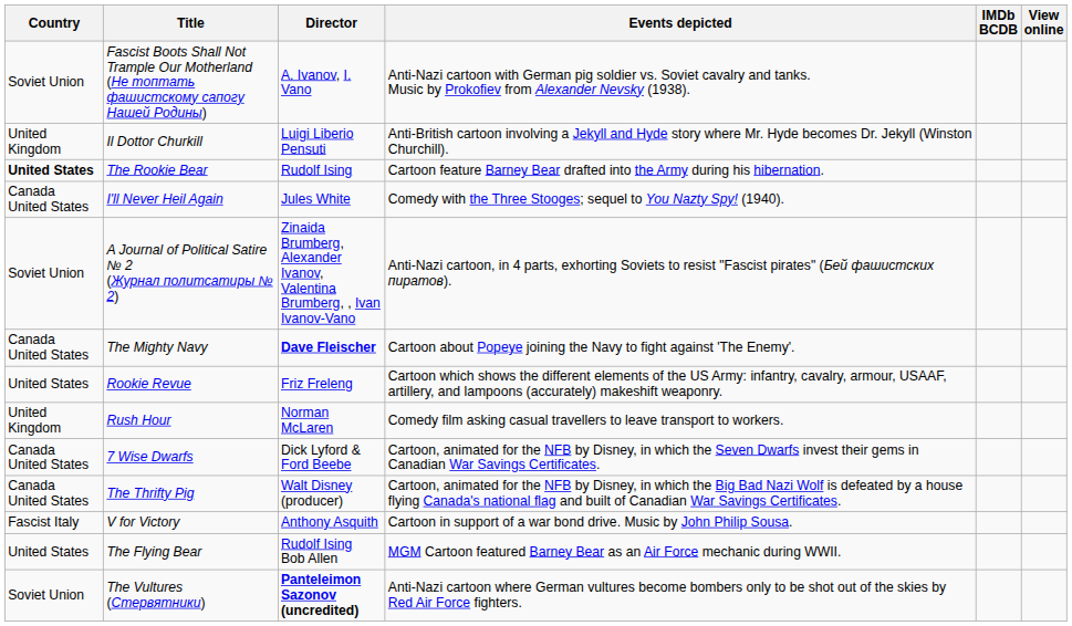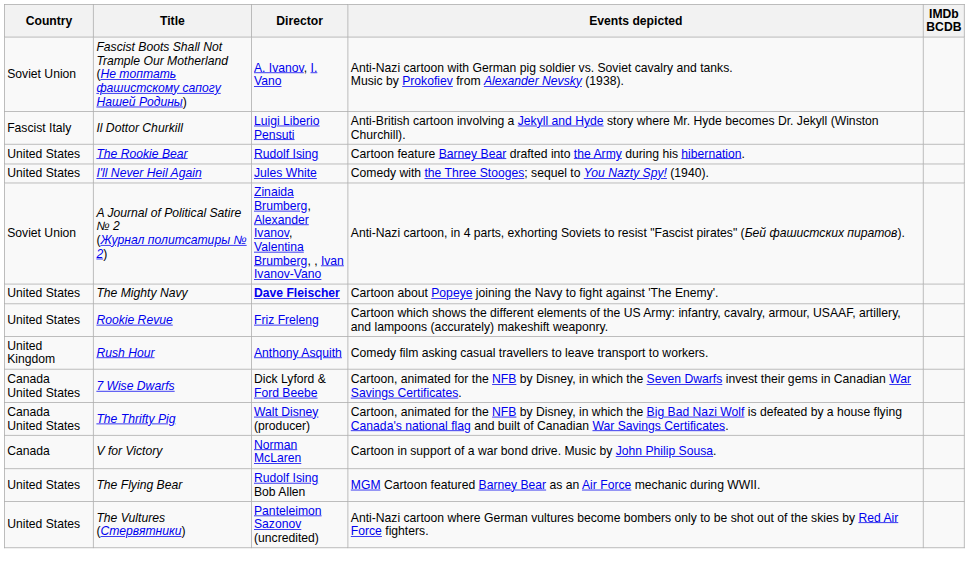 <table class="wikitable" width="100%">
 <tr>
 <th width=110>Country</th>
 <th width=200>Title</th>
 <th width=120>Director</th>
 <th>Events depicted</th>
 <th width= 10>IMDb<br>BCDB</th>
-<th>View<br>online</th>
 </tr>
 <tr>
 <td>Soviet Union</td>
 <td><em>Fascist Boots Shall Not Trample Our Motherland</em><br>(<em><a href='#'>Не тoптать фашистскому сапогу Нашей Родины</a></em>)</td>
 <td><a href='#'>A. Ivanov</a>, <a href='#'>I. Vano</a></td>
 <td>Anti-Nazi cartoon with German pig soldier vs. Soviet cavalry and tanks.<br>Music by <a href='#'>Prokofiev</a> from <em><a href='#'>Alexander Nevsky</a></em> (1938).</td>
 <td></td>
-<td></td>
 </tr>
 <tr>
-<td>United Kingdom</td>
+<td>Fascist Italy</td>
 <td><em>Il Dottor Churkill</em></td>
 <td><a href='#'>Luigi Liberio Pensuti</a></td>
 <td>Anti-British cartoon involving a <a href='#'>Jekyll and Hyde</a> story where Mr. Hyde becomes Dr. Jekyll (Winston Churchill).</td>
 <td></td>
-<td></td>
 </tr>
 <tr>
-<td><strong>United States</strong></td>
+<td>United States</td>
 <td><em><a href='#'>The Rookie Bear</a></em></td>
 <td><a href='#'>Rudolf Ising</a></td>
 <td>Cartoon feature <a href='#'>Barney Bear</a> drafted into <a href='#'>the Army</a> during his <a href='#'>hibernation</a>.</td>
 <td></td>
-<td></td>
 </tr>
 <tr>
-<td>Canada<br>United States</td>
+<td>United States</td>
 <td><em><a href='#'>I'll Never Heil Again</a></em></td>
 <td><a href='#'>Jules White</a></td>
 <td>Comedy with <a href='#'>the Three Stooges</a>; sequel to <em><a href='#'>You Nazty Spy!</a></em> (1940).</td>
 <td></td>
-<td><br></td>
 </tr>
 <tr>
 <td>Soviet Union</td>
 <td><em>A Journal of Political Satire № 2</em><br>(<em><a href='#'>Журнал политсатиры № 2</a></em>)</td>
 <td><a href='#'>Zinaida Brumberg</a>, <a href='#'>Alexander Ivanov</a>, <a href='#'>Valentina Brumberg</a>, , <a href='#'>Ivan Ivanov-Vano</a></td>
 <td>Anti-Nazi cartoon, in 4 parts, exhorting Soviets to resist "Fascist pirates" (<em>Бей фашистских пиратов</em>).</td>
 <td></td>
-<td></td>
 </tr>
 <tr>
-<td>Canada<br>United States</td>
+<td>United States</td>
 <td><em>The Mighty Navy</em></td>
 <td><strong><a href='#'>Dave Fleischer</a></strong></td>
 <td>Cartoon about <a href='#'>Popeye</a> joining the Navy to fight against 'The Enemy'.</td>
-<td></td>
 <td></td>
 </tr>
 <tr>
 <td>United States</td>
 <td><em><a href='#'>Rookie Revue</a></em></td>
 <td><a href='#'>Friz Freleng</a></td>
 <td>Cartoon which shows the different elements of the US Army: infantry, cavalry, armour, USAAF, artillery, and lampoons (accurately) makeshift weaponry.</td>
 <td></td>
-<td></td>
 </tr>
 <tr>
 <td>United Kingdom</td>
 <td><em><a href='#'>Rush Hour</a></em></td>
-<td><a href='#'>Norman McLaren</a></td>
+<td><a href='#'>Anthony Asquith</a></td>
 <td>Comedy film asking casual travellers to leave transport to workers.</td>
-<td></td>
 <td></td>
 </tr>
 <tr>
 <td>Canada<br>United States</td>
 <td><em><a href='#'>7 Wise Dwarfs</a></em></td>
 <td>Dick Lyford & <a href='#'>Ford Beebe</a></td>
 <td>Cartoon, animated for the <a href='#'>NFB</a> by Disney, in which the <a href='#'>Seven Dwarfs</a> invest their gems in Canadian <a href='#'>War Savings Certificates</a>.</td>
 <td></td>
-<td></td>
 </tr>
 <tr>
 <td>Canada<br>United States</td>
 <td><em><a href='#'>The Thrifty Pig</a></em></td>
 <td><a href='#'>Walt Disney</a> (producer)</td>
 <td>Cartoon, animated for the <a href='#'>NFB</a> by Disney, in which the <a href='#'>Big Bad Nazi Wolf</a> is defeated by a house flying <a href='#'>Canada's national flag</a> and built of Canadian <a href='#'>War Savings Certificates</a>.</td>
 <td></td>
-<td></td>
 </tr>
 <tr>
-<td>Fascist Italy</td>
+<td>Canada</td>
 <td><em>V for Victory</em></td>
-<td><a href='#'>Anthony Asquith</a></td>
+<td><a href='#'>Norman McLaren</a></td>
 <td>Cartoon in support of a war bond drive. Music by <a href='#'>John Philip Sousa</a>.</td>
-<td></td>
 <td></td>
 </tr>
 <tr>
 <td>United States</td>
 <td><em>The Flying Bear</em></td>
 <td><a href='#'>Rudolf Ising</a><br>Bob Allen</td>
 <td><a href='#'>MGM</a> Cartoon featured <a href='#'>Barney Bear</a> as an <a href='#'>Air Force</a> mechanic during WWII.</td>
 <td></td>
-<td></td>
 </tr>
 <tr>
-<td>Soviet Union</td>
+<td>United States</td>
 <td><em>The Vultures</em><br>(<em><a href='#'>Стервятники</a></em>)</td>
-<td><strong><a href='#'>Panteleimon Sazonov</a> (uncredited)</strong></td>
+<td><a href='#'>Panteleimon Sazonov</a> (uncredited)</td>
 <td>Anti-Nazi cartoon where German vultures become bombers only to be shot out of the skies by <a href='#'>Red Air Force</a> fighters.</td>
-<td></td>
 <td></td>
 </tr>
 </table>
